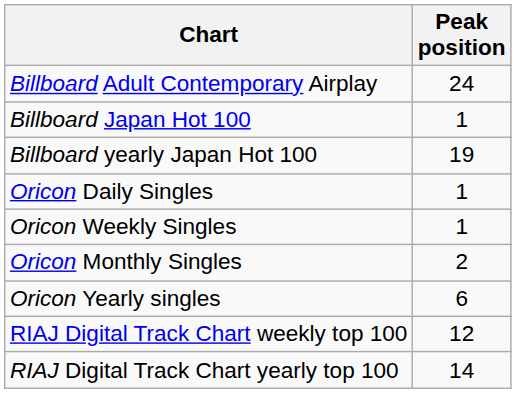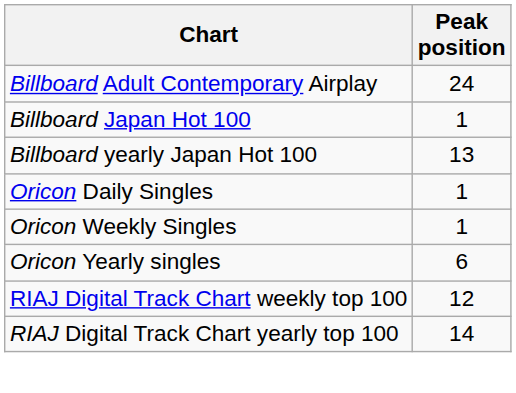 <table class="wikitable">
 <tr>
 <th>Chart</th>
 <th>Peak<br>position</th>
 </tr>
 <tr>
 <td><em><a href='#'>Billboard</a></em> <a href='#'>Adult Contemporary</a> Airplay</td>
 <td align="center">24</td>
 </tr>
 <tr>
 <td><em>Billboard</em> <a href='#'>Japan Hot 100</a></td>
 <td align="center">1</td>
 </tr>
 <tr>
 <td><em>Billboard</em> yearly Japan Hot 100</td>
-<td align="center">19</td>
+<td align="center">13</td>
 </tr>
 <tr>
 <td><em><a href='#'>Oricon</a></em> Daily Singles</td>
 <td align="center">1</td>
 </tr>
 <tr>
 <td><em>Oricon</em> Weekly Singles</td>
 <td align="center">1</td>
-</tr>
-<tr>
-<td><em><a href='#'>Oricon</a></em> Monthly Singles</td>
-<td align="center">2</td>
 </tr>
 <tr>
 <td><em>Oricon</em> Yearly singles</td>
 <td align="center">6</td>
 </tr>
 <tr>
 <td><a href='#'>RIAJ Digital Track Chart</a> weekly top 100</td>
 <td align="center">12</td>
 </tr>
 <tr>
 <td><em>RIAJ</em> Digital Track Chart yearly top 100</td>
 <td align="center">14</td>
 </tr>
 </table>
